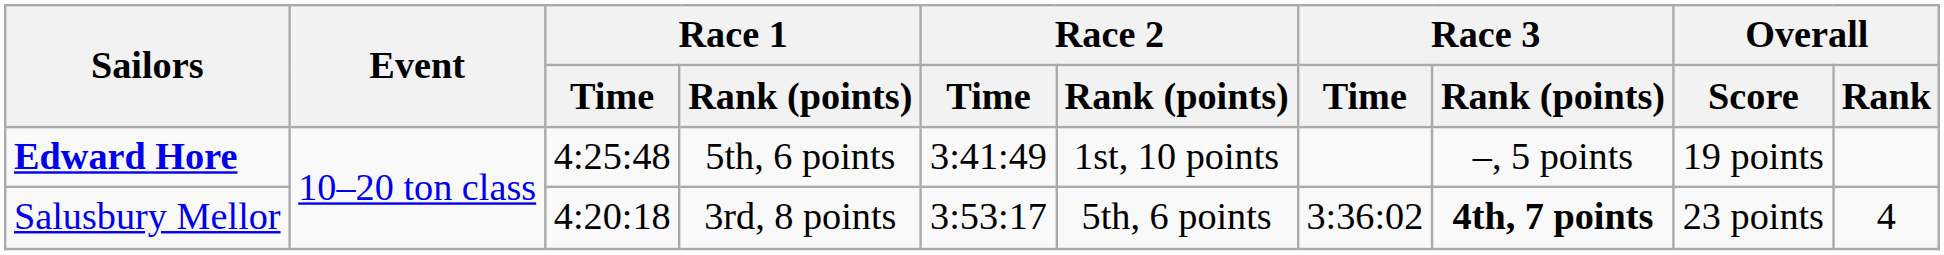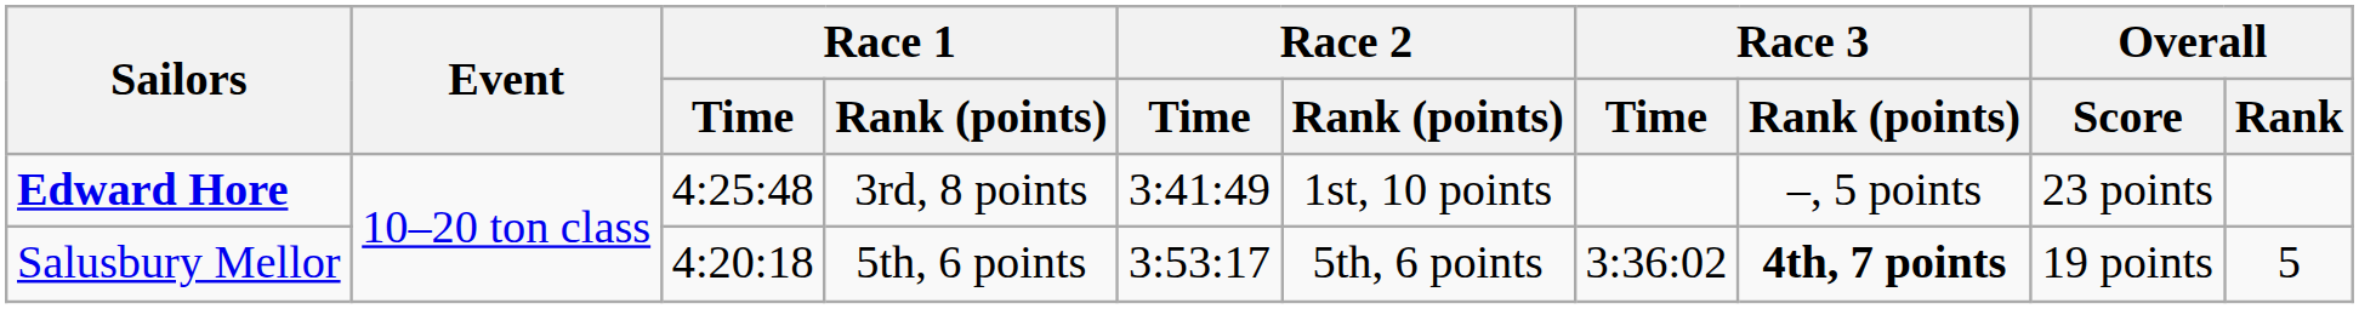 <table class="wikitable sortable" style="text-align:center">
 <tr>
 <th rowspan=2>Sailors</th>
 <th rowspan=2>Event</th>
 <th colspan=2>Race 1</th>
 <th colspan=2>Race 2</th>
 <th colspan=2>Race 3</th>
 <th colspan=2>Overall</th>
 </tr>
 <tr>
 <th>Time</th>
 <th>Rank (points)</th>
 <th>Time</th>
 <th>Rank (points)</th>
 <th>Time</th>
 <th>Rank (points)</th>
 <th>Score</th>
 <th>Rank</th>
 </tr>
 <tr>
 <td align=left><strong><a href='#'>Edward Hore</a></strong></td>
 <td rowspan=2><a href='#'>10–20 ton class</a></td>
 <td>4:25:48</td>
-<td>5th, 6 points</td>
+<td>3rd, 8 points</td>
 <td>3:41:49</td>
 <td>1st, 10 points</td>
 <td></td>
 <td>–, 5 points</td>
-<td>19 points</td>
+<td>23 points</td>
 <td></td>
 </tr>
 <tr>
 <td align=left><a href='#'>Salusbury Mellor</a></td>
 <td>4:20:18</td>
-<td>3rd, 8 points</td>
+<td>5th, 6 points</td>
 <td>3:53:17</td>
 <td>5th, 6 points</td>
 <td>3:36:02</td>
 <td><strong>4th, 7 points</strong></td>
-<td>23 points</td>
-<td>4</td>
+<td>19 points</td>
+<td>5</td>
 </tr>
 </table>
